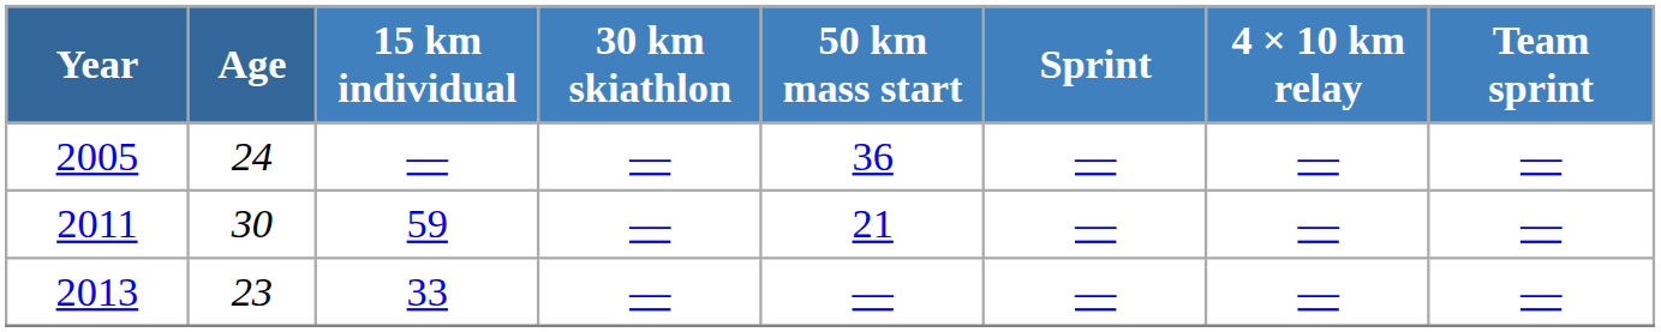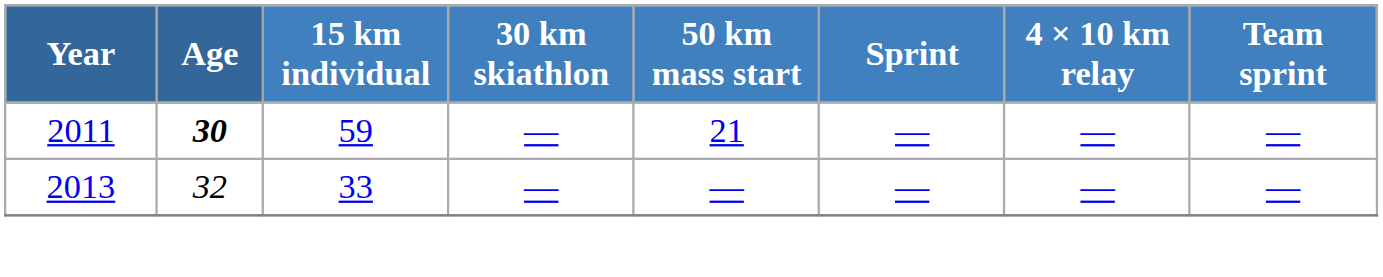 <table class="wikitable" style="font-size:95%; text-align:center; border:grey solid 1px; border-collapse:collapse; background:#ffffff;">
 <tr>
 <th style="background-color:#369; color:white; width:60px;"> Year </th>
 <th style="background-color:#369; color:white; width:40px;"> Age </th>
 <th style="background-color:#4180be; color:white; width:75px;"> 15 km <br> individual </th>
 <th style="background-color:#4180be; color:white; width:75px;"> 30 km <br> skiathlon </th>
 <th style="background-color:#4180be; color:white; width:75px;"> 50 km <br> mass start </th>
 <th style="background-color:#4180be; color:white; width:75px;"> Sprint </th>
 <th style="background-color:#4180be; color:white; width:75px;"> 4 × 10 km <br> relay </th>
 <th style="background-color:#4180be; color:white; width:75px;"> Team <br> sprint </th>
 </tr>
 <tr>
-<td><a href='#'>2005</a></td>
-<td><em>24</em></td>
-<td><a href='#'>—</a></td>
-<td><a href='#'>—</a></td>
-<td><a href='#'>36</a></td>
-<td><a href='#'>—</a></td>
-<td><a href='#'>—</a></td>
-<td><a href='#'>—</a></td>
-</tr>
-<tr>
 <td><a href='#'>2011</a></td>
-<td><em>30</em></td>
+<td><strong><em>30</em></strong></td>
 <td><a href='#'>59</a></td>
 <td><a href='#'>—</a></td>
 <td><a href='#'>21</a></td>
 <td><a href='#'>—</a></td>
 <td><a href='#'>—</a></td>
 <td><a href='#'>—</a></td>
 </tr>
 <tr>
 <td><a href='#'>2013</a></td>
-<td><em>23</em></td>
+<td><em>32</em></td>
 <td><a href='#'>33</a></td>
 <td><a href='#'>—</a></td>
 <td><a href='#'>—</a></td>
 <td><a href='#'>—</a></td>
 <td><a href='#'>—</a></td>
 <td><a href='#'>—</a></td>
 </tr>
 <tr>
 </tr>
 </table>
